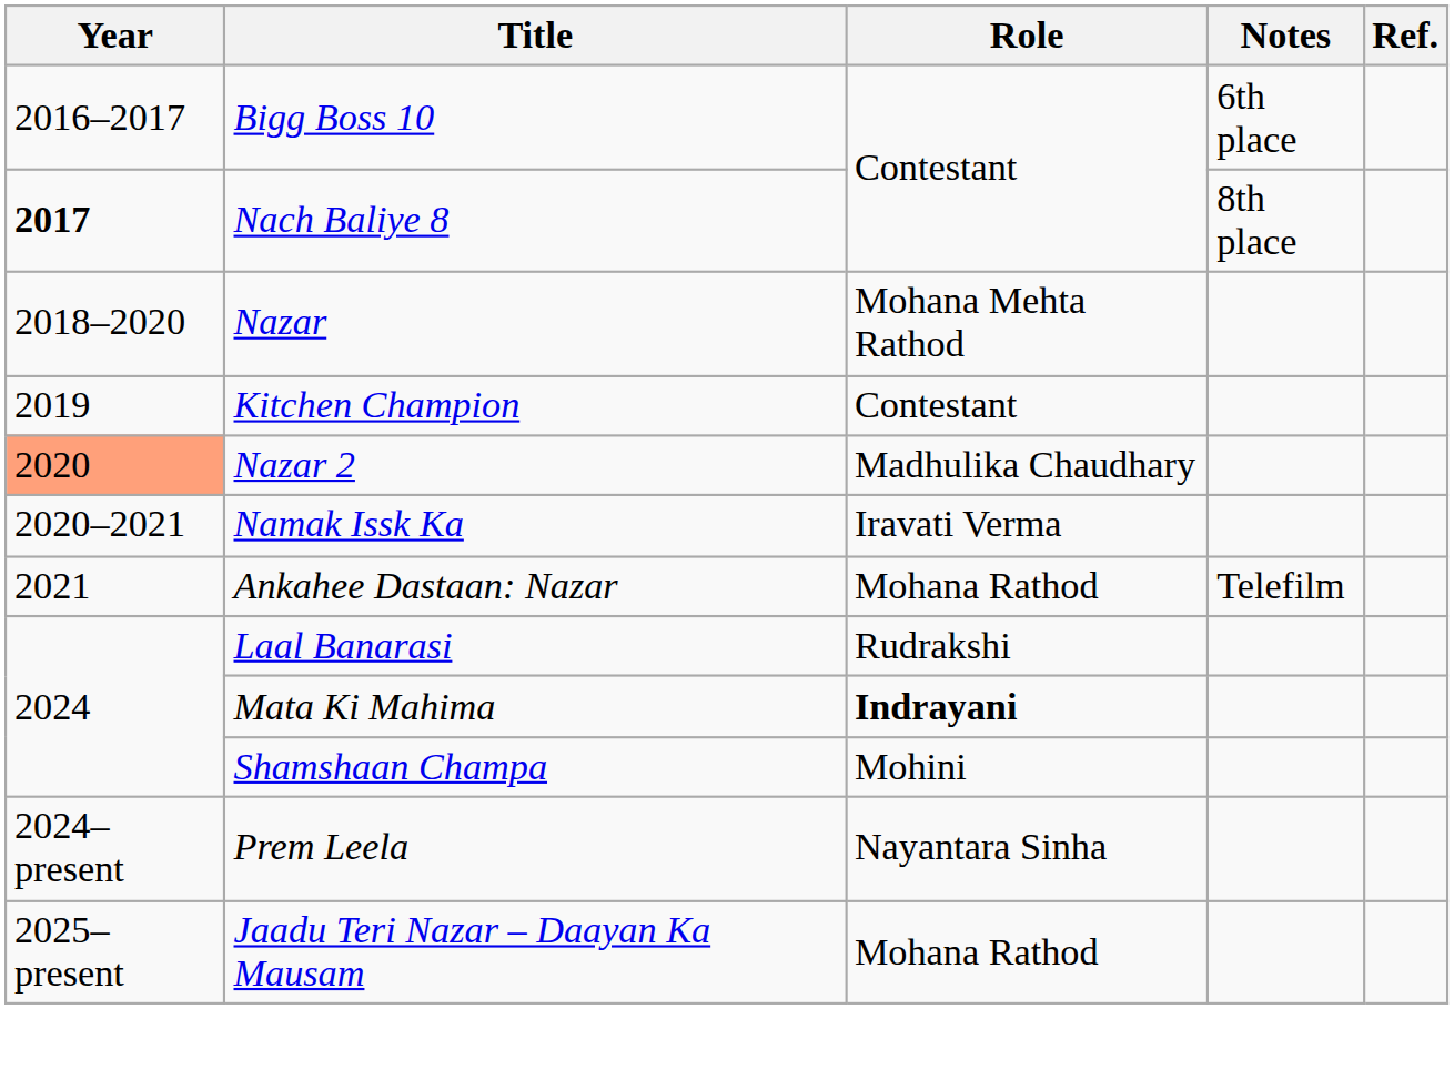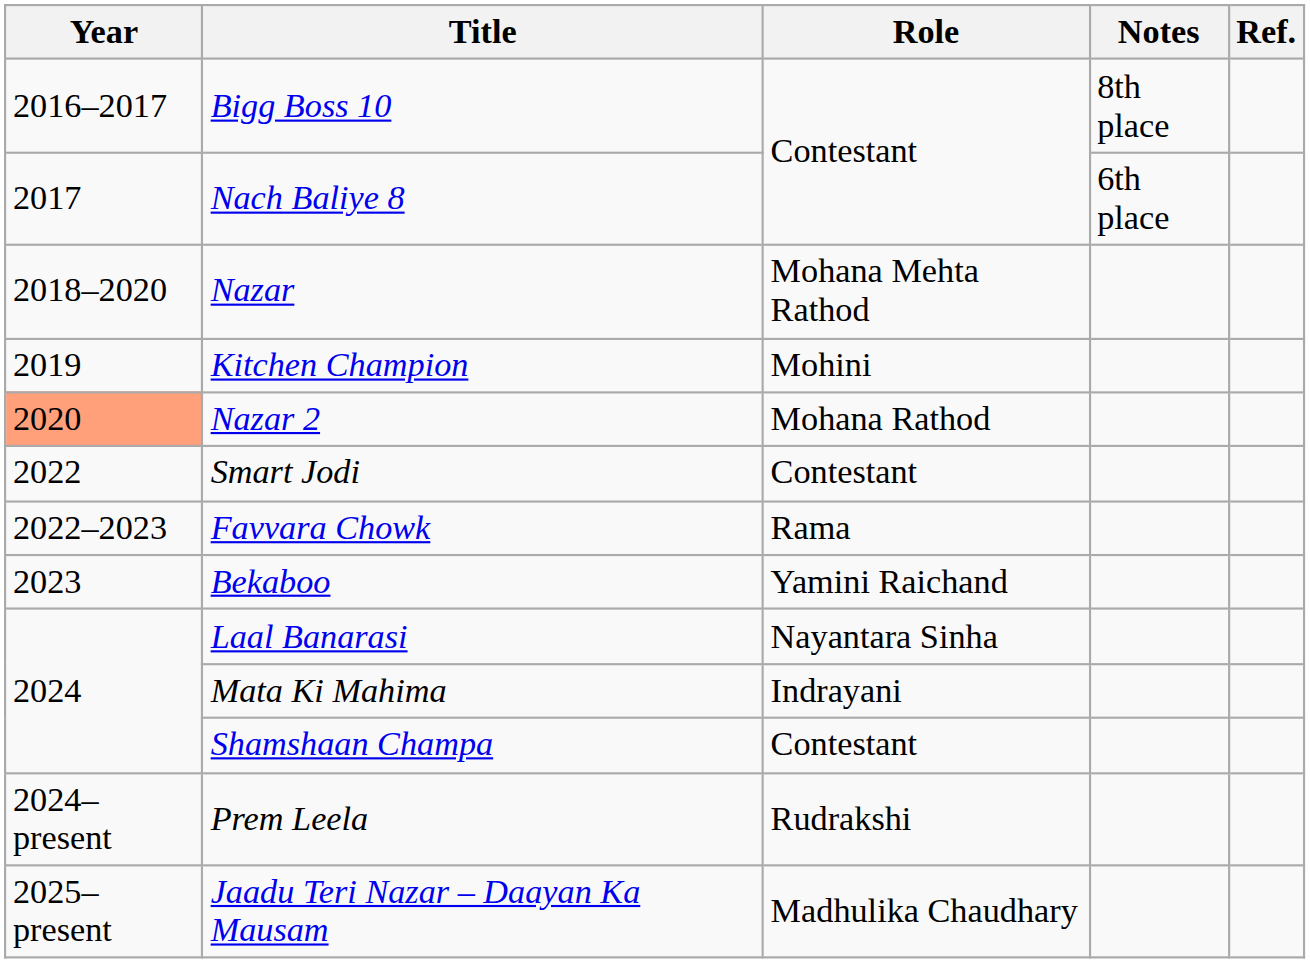 <table class="wikitable sortable">
 <tr>
 <th>Year</th>
 <th>Title</th>
 <th>Role</th>
 <th class="unsortable">Notes</th>
 <th class="unsortable">Ref.</th>
 </tr>
 <tr>
 <td>2016–2017</td>
 <td><em><a href='#'>Bigg Boss 10</a></em></td>
 <td rowspan="2">Contestant</td>
-<td>6th place</td>
+<td>8th place</td>
 <td></td>
 </tr>
 <tr>
-<td><strong>2017</strong></td>
+<td>2017</td>
 <td><em><a href='#'>Nach Baliye 8</a></em></td>
-<td>8th place</td>
+<td>6th place</td>
 <td></td>
 </tr>
 <tr>
 <td>2018–2020</td>
 <td><em><a href='#'>Nazar</a></em></td>
 <td>Mohana Mehta Rathod</td>
 <td></td>
 <td></td>
 </tr>
 <tr>
 <td>2019</td>
 <td><em><a href='#'>Kitchen Champion</a></em></td>
-<td>Contestant</td>
+<td>Mohini</td>
 <td></td>
 <td></td>
 </tr>
 <tr>
 <td style="background: lightsalmon;">2020</td>
 <td><em><a href='#'>Nazar 2</a></em></td>
-<td>Madhulika Chaudhary</td>
+<td>Mohana Rathod</td>
 <td></td>
 <td></td>
 </tr>
 <tr>
-<td>2020–2021</td>
-<td><em><a href='#'>Namak Issk Ka</a></em></td>
-<td>Iravati Verma</td>
+<td>2022</td>
+<td><em>Smart Jodi</em></td>
+<td>Contestant</td>
 <td></td>
 <td></td>
 </tr>
 <tr>
-<td>2021</td>
-<td><em>Ankahee Dastaan: Nazar</em></td>
-<td>Mohana Rathod</td>
-<td>Telefilm</td>
+<td>2022–2023</td>
+<td><em><a href='#'>Favvara Chowk</a></em></td>
+<td>Rama</td>
+<td></td>
+<td></td>
+</tr>
+<tr>
+<td>2023</td>
+<td><em><a href='#'>Bekaboo</a></em></td>
+<td>Yamini Raichand</td>
+<td></td>
 <td></td>
 </tr>
 <tr>
 <td rowspan="3">2024</td>
 <td><em><a href='#'>Laal Banarasi</a></em></td>
-<td>Rudrakshi</td>
+<td>Nayantara Sinha</td>
 <td></td>
 <td></td>
 </tr>
 <tr>
 <td><em>Mata Ki Mahima</em></td>
-<td><strong>Indrayani</strong></td>
+<td>Indrayani</td>
 <td></td>
 <td></td>
 </tr>
 <tr>
 <td><em><a href='#'>Shamshaan Champa</a></em></td>
-<td>Mohini</td>
+<td>Contestant</td>
 <td></td>
 <td></td>
 </tr>
 <tr>
 <td>2024–present</td>
 <td><em>Prem Leela</em></td>
-<td>Nayantara Sinha</td>
+<td>Rudrakshi</td>
 <td></td>
 <td></td>
 </tr>
 <tr>
 <td>2025–present</td>
 <td><em><a href='#'>Jaadu Teri Nazar – Daayan Ka Mausam</a></em></td>
-<td>Mohana Rathod</td>
+<td>Madhulika Chaudhary</td>
 <td></td>
 <td></td>
 </tr>
 </table>
